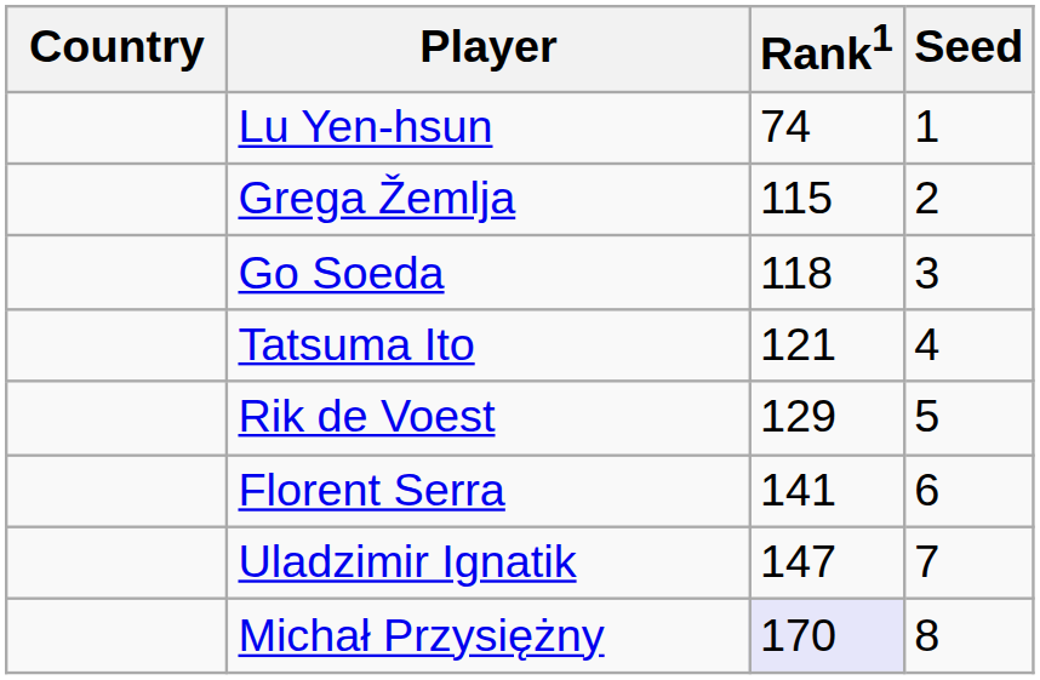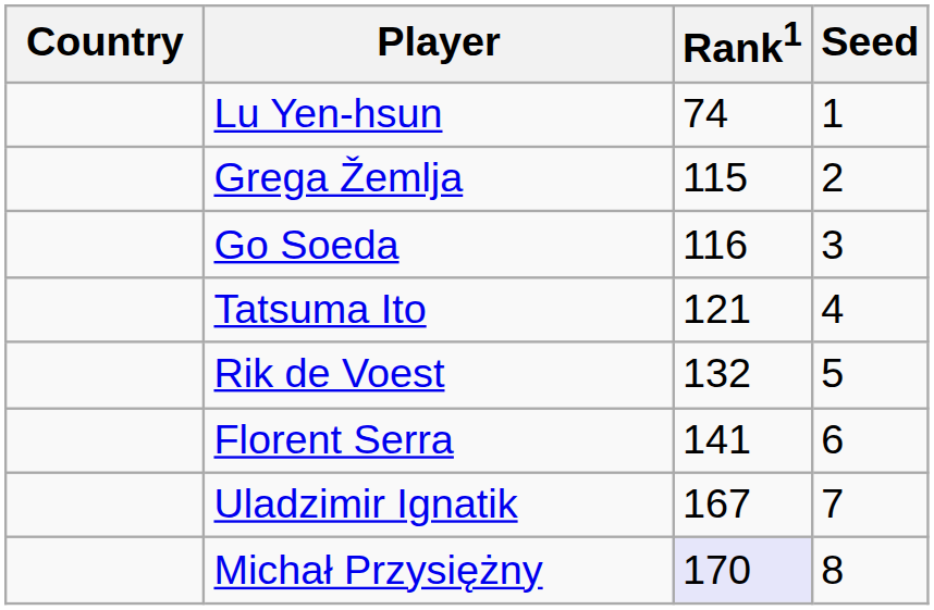 <table class="sortable wikitable">
 <tr>
 <th width="70">Country</th>
 <th width="175">Player</th>
 <th>Rank<sup>1</sup></th>
 <th>Seed</th>
 </tr>
 <tr>
 <td></td>
 <td><a href='#'>Lu Yen-hsun</a></td>
 <td>74</td>
 <td>1</td>
 </tr>
 <tr>
 <td></td>
 <td><a href='#'>Grega Žemlja</a></td>
 <td>115</td>
 <td>2</td>
 </tr>
 <tr>
 <td></td>
 <td><a href='#'>Go Soeda</a></td>
-<td>118</td>
+<td>116</td>
 <td>3</td>
 </tr>
 <tr>
 <td></td>
 <td><a href='#'>Tatsuma Ito</a></td>
 <td>121</td>
 <td>4</td>
 </tr>
 <tr>
 <td></td>
 <td><a href='#'>Rik de Voest</a></td>
-<td>129</td>
+<td>132</td>
 <td>5</td>
 </tr>
 <tr>
 <td></td>
 <td><a href='#'>Florent Serra</a></td>
 <td>141</td>
 <td>6</td>
 </tr>
 <tr>
 <td></td>
 <td><a href='#'>Uladzimir Ignatik</a></td>
-<td>147</td>
+<td>167</td>
 <td>7</td>
 </tr>
 <tr>
 <td></td>
 <td><a href='#'>Michał Przysiężny</a></td>
 <td style="background: lavender;">170</td>
 <td>8</td>
 </tr>
 </table>
